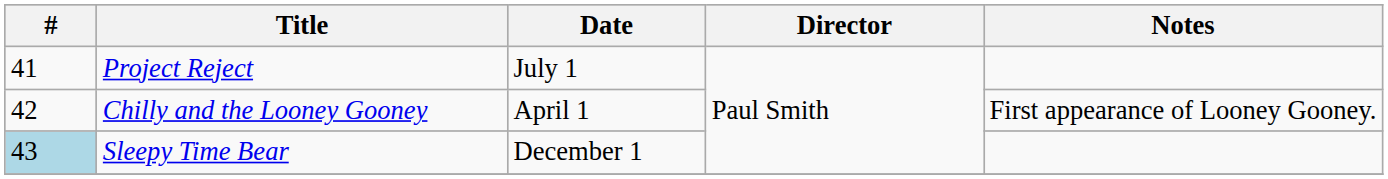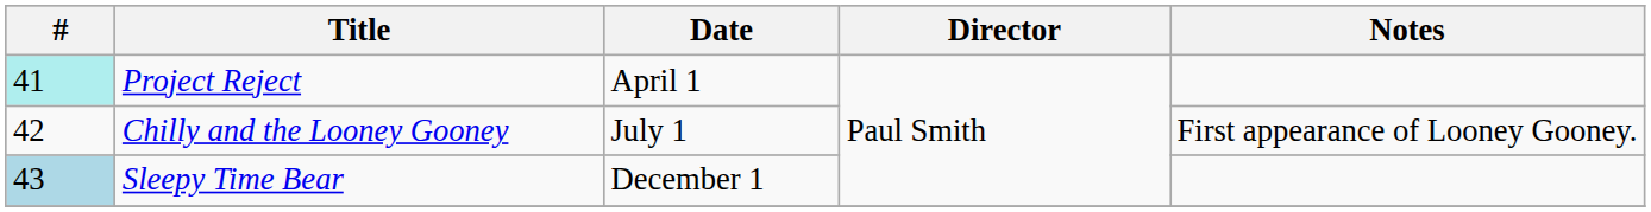 <table class="wikitable">
 <tr>
 <th style="width:3em">#</th>
 <th style="width:15em">Title</th>
 <th style="width:7em">Date</th>
 <th style="width:10em">Director</th>
 <th>Notes</th>
 </tr>
 <tr>
-<td>41</td>
+<td style="background: paleturquoise;">41</td>
 <td><em><a href='#'>Project Reject</a></em></td>
-<td>July 1</td>
+<td>April 1</td>
 <td rowspan=3>Paul Smith</td>
 <td></td>
 </tr>
 <tr>
 <td>42</td>
 <td><em><a href='#'>Chilly and the Looney Gooney</a></em></td>
-<td>April 1</td>
+<td>July 1</td>
 <td>First appearance of Looney Gooney.</td>
 </tr>
 <tr>
 <td style="background: lightblue;">43</td>
 <td><em><a href='#'>Sleepy Time Bear</a></em></td>
 <td>December 1</td>
 <td></td>
 </tr>
 <tr>
 </tr>
 </table>
